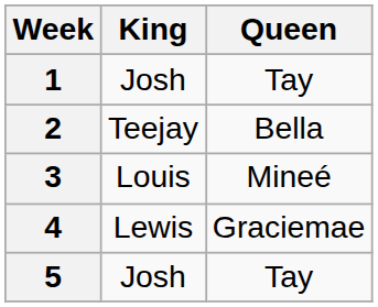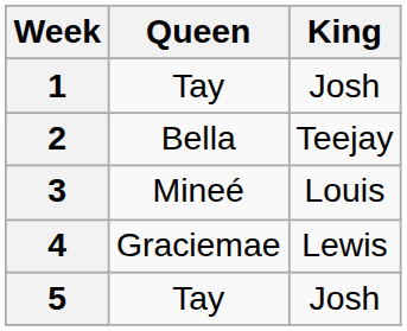 <table class="wikitable" style="text-align:center;">
 <tr>
 <th>Week</th>
+<th>Queen</th>
 <th>King</th>
-<th>Queen</th>
 </tr>
 <tr>
 <th>1</th>
+<td>Tay</td>
 <td>Josh</td>
-<td>Tay</td>
 </tr>
 <tr>
 <th>2</th>
+<td>Bella</td>
 <td>Teejay</td>
-<td>Bella</td>
 </tr>
 <tr>
 <th>3</th>
+<td>Mineé</td>
 <td>Louis</td>
-<td>Mineé</td>
 </tr>
 <tr>
 <th>4</th>
+<td>Graciemae</td>
 <td>Lewis</td>
-<td>Graciemae</td>
 </tr>
 <tr>
 <th>5</th>
+<td>Tay</td>
 <td>Josh</td>
-<td>Tay</td>
 </tr>
 </table>
